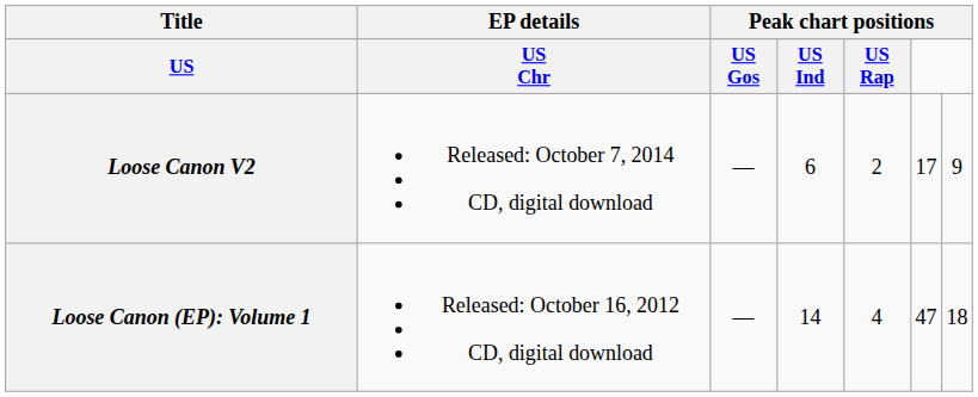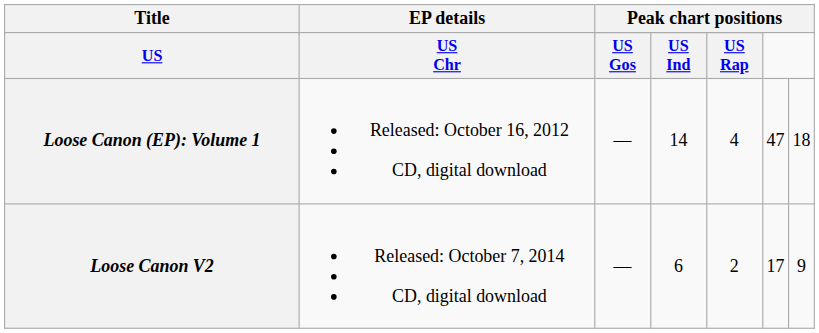 <table class="wikitable plainrowheaders" style="text-align:center;">
 <tr>
 <th scope="col" rowspan="2" style="width:16em;">Title</th>
 <th scope="col" rowspan="2" style="width:16em;">EP details</th>
 <th scope="col" colspan="5">Peak chart positions</th>
 </tr>
 <tr>
 </tr>
 <tr>
 <th style="width:3em; font-size:90%"><a href='#'>US</a></th>
 <th style="width:3em; font-size:90%"><a href='#'>US<br>Chr</a></th>
 <th style="width:3em; font-size:90%"><a href='#'>US<br>Gos</a></th>
 <th style="width:3em; font-size:90%"><a href='#'>US<br>Ind</a></th>
 <th style="width:3em; font-size:90%"><a href='#'>US<br>Rap</a></th>
 </tr>
 <tr>
+<th scope="row"><em>Loose Canon (EP): Volume 1</em></th>
+<td><br><ul><li>Released: October 16, 2012</li><li></li><li>CD, digital download</li></ul></td>
+<td>—</td>
+<td>14</td>
+<td>4</td>
+<td>47</td>
+<td>18</td>
+</tr>
+<tr>
 <th scope="row"><em>Loose Canon V2</em></th>
 <td><br><ul><li>Released: October 7, 2014</li><li></li><li>CD, digital download</li></ul></td>
 <td>—</td>
 <td>6</td>
 <td>2</td>
 <td>17</td>
 <td>9</td>
 </tr>
-<tr>
-<th scope="row"><em>Loose Canon (EP): Volume 1</em></th>
-<td><br><ul><li>Released: October 16, 2012</li><li></li><li>CD, digital download</li></ul></td>
-<td>—</td>
-<td>14</td>
-<td>4</td>
-<td>47</td>
-<td>18</td>
-</tr>
 </table>
